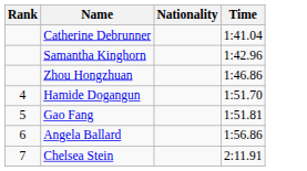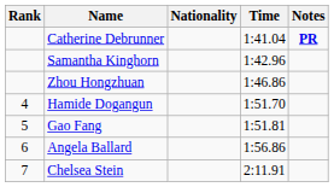 <table class="wikitable sortable" style="text-align:center">
 <tr>
 <th>Rank</th>
 <th>Name</th>
 <th>Nationality</th>
 <th>Time</th>
+<th>Notes</th>
 </tr>
 <tr>
 <td></td>
 <td align="left"><a href='#'>Catherine Debrunner</a></td>
 <td align="left"></td>
 <td>1:41.04</td>
+<td><strong><a href='#'>PR</a></strong></td>
 </tr>
 <tr>
 <td></td>
 <td align="left"><a href='#'>Samantha Kinghorn</a></td>
 <td align="left"></td>
 <td>1:42.96</td>
+<td></td>
 </tr>
 <tr>
 <td></td>
 <td align="left"><a href='#'>Zhou Hongzhuan</a></td>
 <td align="left"></td>
 <td>1:46.86</td>
+<td></td>
 </tr>
 <tr>
 <td>4</td>
 <td align="left"><a href='#'>Hamide Dogangun</a></td>
 <td align="left"></td>
 <td>1:51.70</td>
+<td></td>
 </tr>
 <tr>
 <td>5</td>
 <td align="left"><a href='#'>Gao Fang</a></td>
 <td align="left"></td>
 <td>1:51.81</td>
+<td></td>
 </tr>
 <tr>
 <td>6</td>
 <td align="left"><a href='#'>Angela Ballard</a></td>
 <td align="left"></td>
 <td>1:56.86</td>
+<td></td>
 </tr>
 <tr>
 <td>7</td>
 <td align="left"><a href='#'>Chelsea Stein</a></td>
 <td align="left"></td>
 <td>2:11.91</td>
+<td></td>
 </tr>
 </table>
